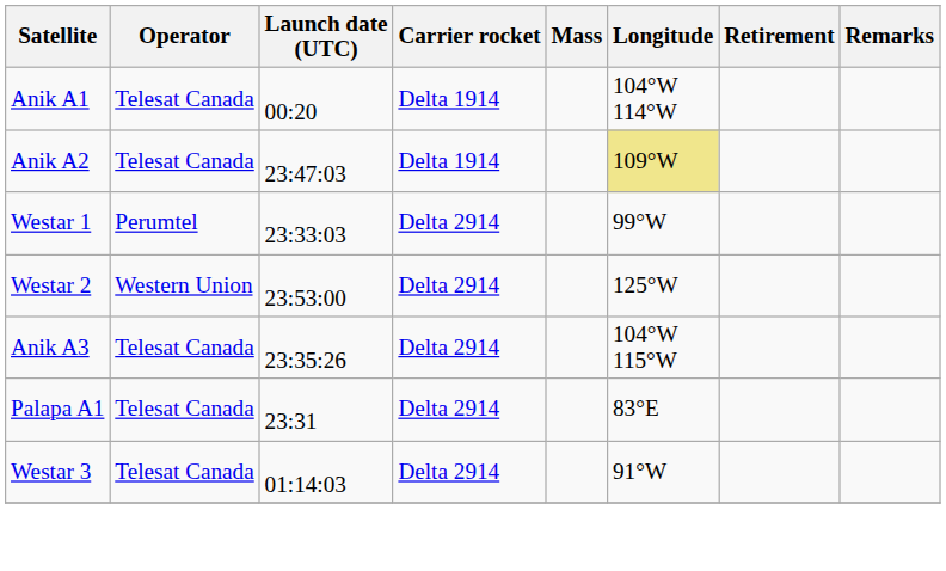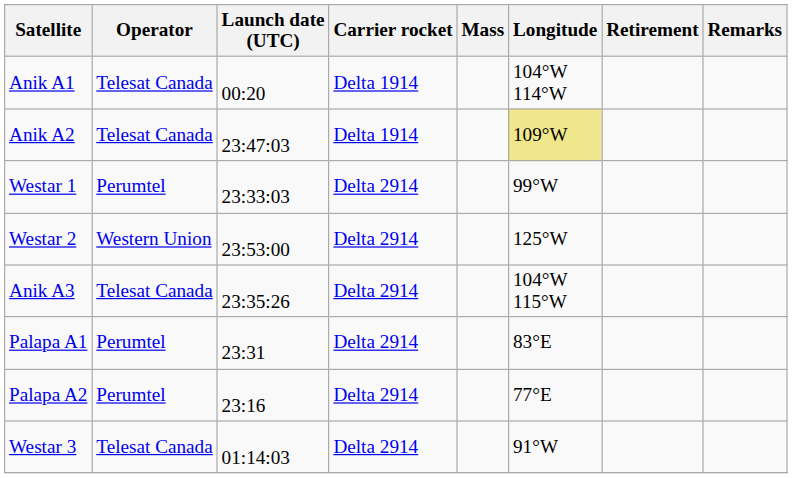 <table class="wikitable sortable">
 <tr>
 <th>Satellite</th>
 <th>Operator</th>
 <th>Launch date<br>(UTC)</th>
 <th>Carrier rocket</th>
 <th>Mass</th>
 <th>Longitude</th>
 <th>Retirement</th>
 <th>Remarks</th>
 </tr>
 <tr>
 <td><a href='#'>Anik A1</a></td>
 <td> <a href='#'>Telesat Canada</a></td>
 <td><br>00:20</td>
 <td><a href='#'>Delta 1914</a></td>
 <td></td>
 <td>104°W<br>114°W</td>
 <td></td>
 <td></td>
 </tr>
 <tr>
 <td><a href='#'>Anik A2</a></td>
 <td> <a href='#'>Telesat Canada</a></td>
 <td><br>23:47:03</td>
 <td><a href='#'>Delta 1914</a></td>
 <td></td>
 <td style="background: khaki;">109°W</td>
 <td></td>
 <td></td>
 </tr>
 <tr>
 <td><a href='#'>Westar 1</a></td>
 <td> <a href='#'>Perumtel</a></td>
 <td><br>23:33:03</td>
 <td><a href='#'>Delta 2914</a></td>
 <td></td>
 <td>99°W</td>
 <td></td>
 <td></td>
 </tr>
 <tr>
 <td><a href='#'>Westar 2</a></td>
 <td> <a href='#'>Western Union</a></td>
 <td><br>23:53:00</td>
 <td><a href='#'>Delta 2914</a></td>
 <td></td>
 <td>125°W</td>
 <td></td>
 <td></td>
 </tr>
 <tr>
 <td><a href='#'>Anik A3</a></td>
 <td> <a href='#'>Telesat Canada</a></td>
 <td><br>23:35:26</td>
 <td><a href='#'>Delta 2914</a></td>
 <td></td>
 <td>104°W<br>115°W</td>
 <td></td>
 <td></td>
 </tr>
 <tr>
 <td><a href='#'>Palapa A1</a></td>
-<td> <a href='#'>Telesat Canada</a></td>
+<td> <a href='#'>Perumtel</a></td>
 <td><br>23:31</td>
 <td><a href='#'>Delta 2914</a></td>
 <td></td>
 <td>83°E</td>
+<td></td>
+<td></td>
+</tr>
+<tr>
+<td><a href='#'>Palapa A2</a></td>
+<td> <a href='#'>Perumtel</a></td>
+<td><br>23:16</td>
+<td><a href='#'>Delta 2914</a></td>
+<td></td>
+<td>77°E</td>
 <td></td>
 <td></td>
 </tr>
 <tr>
 <td><a href='#'>Westar 3</a></td>
 <td> <a href='#'>Telesat Canada</a></td>
 <td><br>01:14:03</td>
 <td><a href='#'>Delta 2914</a></td>
 <td></td>
 <td>91°W</td>
 <td></td>
 <td></td>
 </tr>
 <tr>
 </tr>
 </table>
